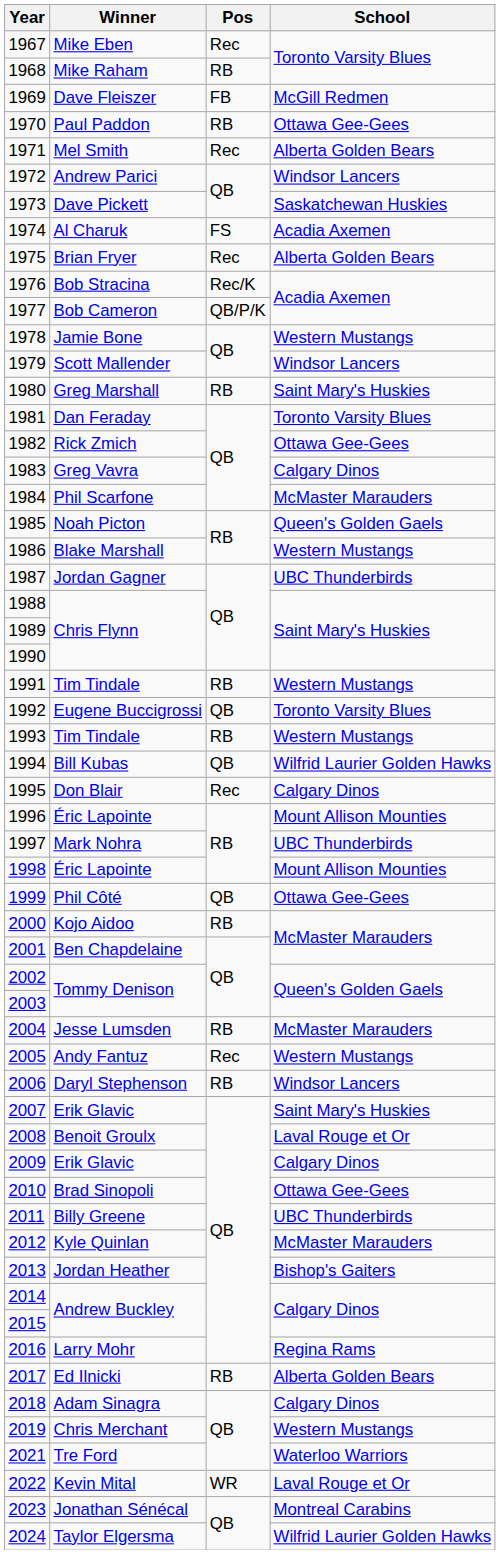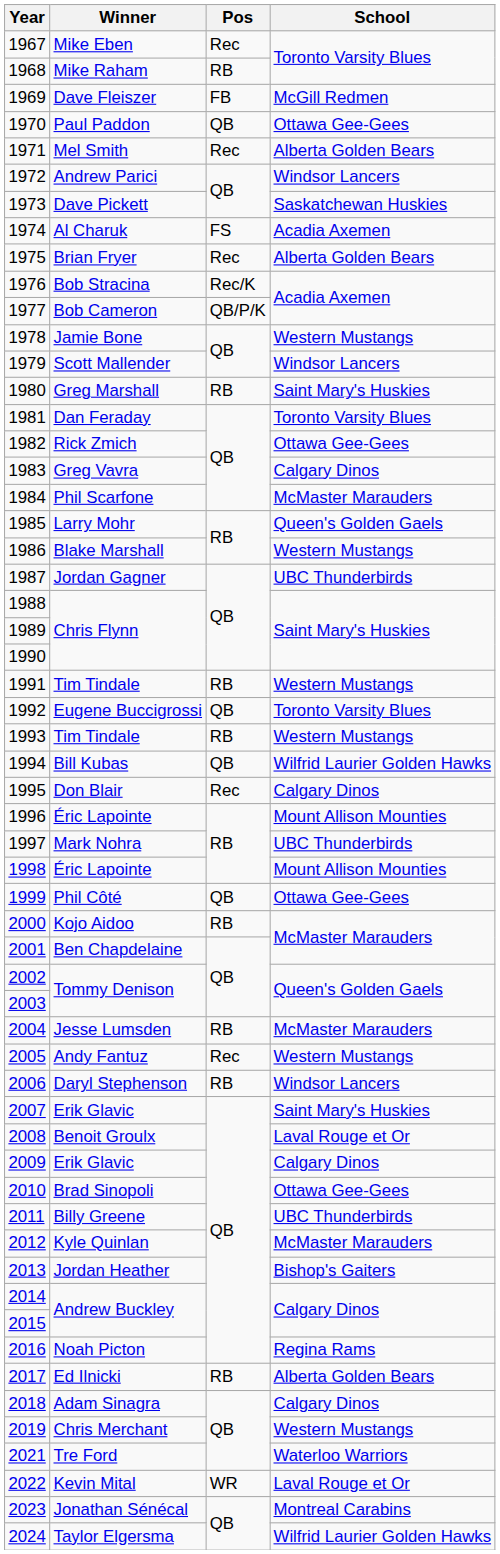 <table class="wikitable">
 <tr>
 <th>Year</th>
 <th>Winner</th>
 <th>Pos</th>
 <th>School</th>
 </tr>
 <tr>
 <td>1967</td>
 <td><a href='#'>Mike Eben</a></td>
 <td>Rec</td>
 <td rowspan=2><a href='#'>Toronto Varsity Blues</a></td>
 </tr>
 <tr>
 <td>1968</td>
 <td><a href='#'>Mike Raham</a></td>
 <td>RB</td>
 </tr>
 <tr>
 <td>1969</td>
 <td><a href='#'>Dave Fleiszer</a></td>
 <td>FB</td>
 <td><a href='#'>McGill Redmen</a></td>
 </tr>
 <tr>
 <td>1970</td>
 <td><a href='#'>Paul Paddon</a></td>
-<td>RB</td>
+<td>QB</td>
 <td><a href='#'>Ottawa Gee-Gees</a></td>
 </tr>
 <tr>
 <td>1971</td>
 <td><a href='#'>Mel Smith</a></td>
 <td>Rec</td>
 <td><a href='#'>Alberta Golden Bears</a></td>
 </tr>
 <tr>
 <td>1972</td>
 <td><a href='#'>Andrew Parici</a></td>
 <td rowspan=2>QB</td>
 <td><a href='#'>Windsor Lancers</a></td>
 </tr>
 <tr>
 <td>1973</td>
 <td><a href='#'>Dave Pickett</a></td>
 <td><a href='#'>Saskatchewan Huskies</a></td>
 </tr>
 <tr>
 <td>1974</td>
 <td><a href='#'>Al Charuk</a></td>
 <td>FS</td>
 <td><a href='#'>Acadia Axemen</a></td>
 </tr>
 <tr>
 <td>1975</td>
 <td><a href='#'>Brian Fryer</a></td>
 <td>Rec</td>
 <td><a href='#'>Alberta Golden Bears</a></td>
 </tr>
 <tr>
 <td>1976</td>
 <td><a href='#'>Bob Stracina</a></td>
 <td>Rec/K</td>
 <td rowspan=2><a href='#'>Acadia Axemen</a></td>
 </tr>
 <tr>
 <td>1977</td>
 <td><a href='#'>Bob Cameron</a></td>
 <td>QB/P/K</td>
 </tr>
 <tr>
 <td>1978</td>
 <td><a href='#'>Jamie Bone</a></td>
 <td rowspan=2>QB</td>
 <td><a href='#'>Western Mustangs</a></td>
 </tr>
 <tr>
 <td>1979</td>
 <td><a href='#'>Scott Mallender</a></td>
 <td><a href='#'>Windsor Lancers</a></td>
 </tr>
 <tr>
 <td>1980</td>
 <td><a href='#'>Greg Marshall</a></td>
 <td>RB</td>
 <td><a href='#'>Saint Mary's Huskies</a></td>
 </tr>
 <tr>
 <td>1981</td>
 <td><a href='#'>Dan Feraday</a></td>
 <td rowspan=4>QB</td>
 <td><a href='#'>Toronto Varsity Blues</a></td>
 </tr>
 <tr>
 <td>1982</td>
 <td><a href='#'>Rick Zmich</a></td>
 <td><a href='#'>Ottawa Gee-Gees</a></td>
 </tr>
 <tr>
 <td>1983</td>
 <td><a href='#'>Greg Vavra</a></td>
 <td><a href='#'>Calgary Dinos</a></td>
 </tr>
 <tr>
 <td>1984</td>
 <td><a href='#'>Phil Scarfone</a></td>
 <td><a href='#'>McMaster Marauders</a></td>
 </tr>
 <tr>
 <td>1985</td>
-<td><a href='#'>Noah Picton</a></td>
+<td><a href='#'>Larry Mohr</a></td>
 <td rowspan=2>RB</td>
 <td><a href='#'>Queen's Golden Gaels</a></td>
 </tr>
 <tr>
 <td>1986</td>
 <td><a href='#'>Blake Marshall</a></td>
 <td><a href='#'>Western Mustangs</a></td>
 </tr>
 <tr>
 <td>1987</td>
 <td><a href='#'>Jordan Gagner</a></td>
 <td rowspan=4>QB</td>
 <td><a href='#'>UBC Thunderbirds</a></td>
 </tr>
 <tr>
 <td>1988</td>
 <td rowspan=3><a href='#'>Chris Flynn</a></td>
 <td rowspan=3><a href='#'>Saint Mary's Huskies</a></td>
 </tr>
 <tr>
 <td>1989</td>
 </tr>
 <tr>
 <td>1990</td>
 </tr>
 <tr>
 <td>1991</td>
 <td><a href='#'>Tim Tindale</a></td>
 <td>RB</td>
 <td><a href='#'>Western Mustangs</a></td>
 </tr>
 <tr>
 <td>1992</td>
 <td><a href='#'>Eugene Buccigrossi</a></td>
 <td>QB</td>
 <td><a href='#'>Toronto Varsity Blues</a></td>
 </tr>
 <tr>
 <td>1993</td>
 <td><a href='#'>Tim Tindale</a></td>
 <td>RB</td>
 <td><a href='#'>Western Mustangs</a></td>
 </tr>
 <tr>
 <td>1994</td>
 <td><a href='#'>Bill Kubas</a></td>
 <td>QB</td>
 <td><a href='#'>Wilfrid Laurier Golden Hawks</a></td>
 </tr>
 <tr>
 <td>1995</td>
 <td><a href='#'>Don Blair</a></td>
 <td>Rec</td>
 <td><a href='#'>Calgary Dinos</a></td>
 </tr>
 <tr>
 <td>1996</td>
 <td><a href='#'>Éric Lapointe</a></td>
 <td rowspan=3>RB</td>
 <td><a href='#'>Mount Allison Mounties</a></td>
 </tr>
 <tr>
 <td>1997</td>
 <td><a href='#'>Mark Nohra</a></td>
 <td><a href='#'>UBC Thunderbirds</a></td>
 </tr>
 <tr>
 <td><a href='#'>1998</a></td>
 <td><a href='#'>Éric Lapointe</a></td>
 <td><a href='#'>Mount Allison Mounties</a></td>
 </tr>
 <tr>
 <td><a href='#'>1999</a></td>
 <td><a href='#'>Phil Côté</a></td>
 <td>QB</td>
 <td><a href='#'>Ottawa Gee-Gees</a></td>
 </tr>
 <tr>
 <td><a href='#'>2000</a></td>
 <td><a href='#'>Kojo Aidoo</a></td>
 <td>RB</td>
 <td rowspan=2><a href='#'>McMaster Marauders</a></td>
 </tr>
 <tr>
 <td><a href='#'>2001</a></td>
 <td><a href='#'>Ben Chapdelaine</a></td>
 <td rowspan=3>QB</td>
 </tr>
 <tr>
 <td><a href='#'>2002</a></td>
 <td rowspan=2><a href='#'>Tommy Denison</a></td>
 <td rowspan=2><a href='#'>Queen's Golden Gaels</a></td>
 </tr>
 <tr>
 <td><a href='#'>2003</a></td>
 </tr>
 <tr>
 <td><a href='#'>2004</a></td>
 <td><a href='#'>Jesse Lumsden</a></td>
 <td>RB</td>
 <td><a href='#'>McMaster Marauders</a></td>
 </tr>
 <tr>
 <td><a href='#'>2005</a></td>
 <td><a href='#'>Andy Fantuz</a></td>
 <td>Rec</td>
 <td><a href='#'>Western Mustangs</a></td>
 </tr>
 <tr>
 <td><a href='#'>2006</a></td>
 <td><a href='#'>Daryl Stephenson</a></td>
 <td>RB</td>
 <td><a href='#'>Windsor Lancers</a></td>
 </tr>
 <tr>
 <td><a href='#'>2007</a></td>
 <td><a href='#'>Erik Glavic</a></td>
 <td rowspan=10>QB</td>
 <td><a href='#'>Saint Mary's Huskies</a></td>
 </tr>
 <tr>
 <td><a href='#'>2008</a></td>
 <td><a href='#'>Benoit Groulx</a></td>
 <td><a href='#'>Laval Rouge et Or</a></td>
 </tr>
 <tr>
 <td><a href='#'>2009</a></td>
 <td><a href='#'>Erik Glavic</a></td>
 <td><a href='#'>Calgary Dinos</a></td>
 </tr>
 <tr>
 <td><a href='#'>2010</a></td>
 <td><a href='#'>Brad Sinopoli</a></td>
 <td><a href='#'>Ottawa Gee-Gees</a></td>
 </tr>
 <tr>
 <td><a href='#'>2011</a></td>
 <td><a href='#'>Billy Greene</a></td>
 <td><a href='#'>UBC Thunderbirds</a></td>
 </tr>
 <tr>
 <td><a href='#'>2012</a></td>
 <td><a href='#'>Kyle Quinlan</a></td>
 <td><a href='#'>McMaster Marauders</a></td>
 </tr>
 <tr>
 <td><a href='#'>2013</a></td>
 <td><a href='#'>Jordan Heather</a></td>
 <td><a href='#'>Bishop's Gaiters</a></td>
 </tr>
 <tr>
 <td><a href='#'>2014</a></td>
 <td rowspan=2><a href='#'>Andrew Buckley</a></td>
 <td rowspan=2><a href='#'>Calgary Dinos</a></td>
 </tr>
 <tr>
 <td><a href='#'>2015</a></td>
 </tr>
 <tr>
 <td><a href='#'>2016</a></td>
-<td><a href='#'>Larry Mohr</a></td>
+<td><a href='#'>Noah Picton</a></td>
 <td><a href='#'>Regina Rams</a></td>
 </tr>
 <tr>
 <td><a href='#'>2017</a></td>
 <td><a href='#'>Ed Ilnicki</a></td>
 <td>RB</td>
 <td><a href='#'>Alberta Golden Bears</a></td>
 </tr>
 <tr>
 <td><a href='#'>2018</a></td>
 <td><a href='#'>Adam Sinagra</a></td>
 <td rowspan=3>QB</td>
 <td><a href='#'>Calgary Dinos</a></td>
 </tr>
 <tr>
 <td><a href='#'>2019</a></td>
 <td><a href='#'>Chris Merchant</a></td>
 <td><a href='#'>Western Mustangs</a></td>
 </tr>
 <tr>
 <td><a href='#'>2021</a></td>
 <td><a href='#'>Tre Ford</a></td>
 <td><a href='#'>Waterloo Warriors</a></td>
 </tr>
 <tr>
 <td><a href='#'>2022</a></td>
 <td><a href='#'>Kevin Mital</a></td>
 <td>WR</td>
 <td><a href='#'>Laval Rouge et Or</a></td>
 </tr>
 <tr>
 <td><a href='#'>2023</a></td>
 <td><a href='#'>Jonathan Sénécal</a></td>
 <td rowspan=3>QB</td>
 <td><a href='#'>Montreal Carabins</a></td>
 </tr>
 <tr>
 <td><a href='#'>2024</a></td>
 <td><a href='#'>Taylor Elgersma</a></td>
 <td><a href='#'>Wilfrid Laurier Golden Hawks</a><br></td>
 </tr>
 </table>
